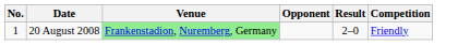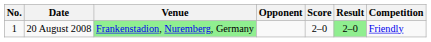 <table class="wikitable sortable">
 <tr>
 <th scope="col">No.</th>
 <th scope="col">Date</th>
 <th scope="col">Venue</th>
 <th scope="col">Opponent</th>
+<th scope="col">Score</th>
 <th scope="col">Result</th>
 <th scope="col">Competition</th>
 </tr>
 <tr>
 <td align="center">1</td>
 <td>20 August 2008</td>
 <td style="background: lightgreen;"><a href='#'>Frankenstadion</a>, <a href='#'>Nuremberg</a>, Germany</td>
 <td></td>
 <td align="center">2–0</td>
+<td align="center" style="background: lightgreen;">2–0</td>
 <td><a href='#'>Friendly</a></td>
 </tr>
 </table>
